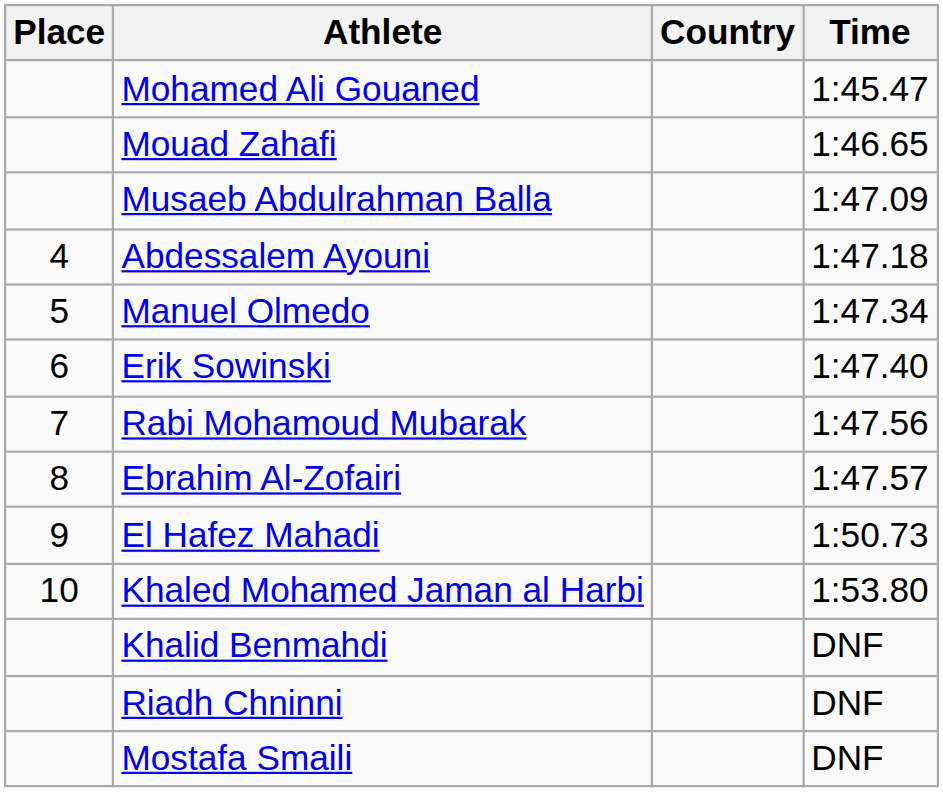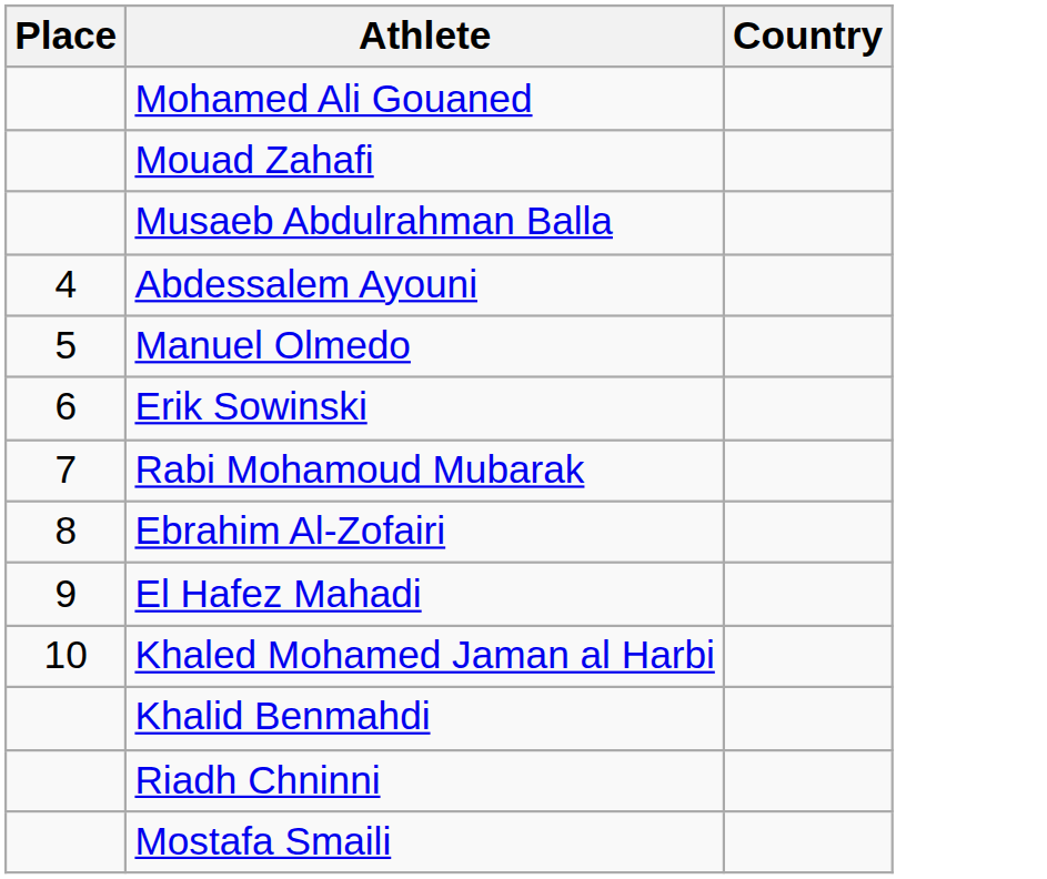 <table class="wikitable">
 <tr>
 <th>Place</th>
 <th>Athlete</th>
 <th>Country</th>
-<th>Time</th>
 </tr>
 <tr>
 <td align=center></td>
 <td><a href='#'>Mohamed Ali Gouaned</a></td>
 <td></td>
-<td>1:45.47</td>
 </tr>
 <tr>
 <td align=center></td>
 <td><a href='#'>Mouad Zahafi</a></td>
 <td></td>
-<td>1:46.65</td>
 </tr>
 <tr>
 <td align=center></td>
 <td><a href='#'>Musaeb Abdulrahman Balla</a></td>
 <td></td>
-<td>1:47.09</td>
 </tr>
 <tr>
 <td align=center>4</td>
 <td><a href='#'>Abdessalem Ayouni</a></td>
 <td></td>
-<td>1:47.18</td>
 </tr>
 <tr>
 <td align=center>5</td>
 <td><a href='#'>Manuel Olmedo</a></td>
 <td></td>
-<td>1:47.34</td>
 </tr>
 <tr>
 <td align=center>6</td>
 <td><a href='#'>Erik Sowinski</a></td>
 <td></td>
-<td>1:47.40</td>
 </tr>
 <tr>
 <td align=center>7</td>
 <td><a href='#'>Rabi Mohamoud Mubarak</a></td>
 <td></td>
-<td>1:47.56</td>
 </tr>
 <tr>
 <td align=center>8</td>
 <td><a href='#'>Ebrahim Al-Zofairi</a></td>
 <td></td>
-<td>1:47.57</td>
 </tr>
 <tr>
 <td align=center>9</td>
 <td><a href='#'>El Hafez Mahadi</a></td>
 <td></td>
-<td>1:50.73</td>
 </tr>
 <tr>
 <td align=center>10</td>
 <td><a href='#'>Khaled Mohamed Jaman al Harbi</a></td>
 <td></td>
-<td>1:53.80</td>
 </tr>
 <tr>
 <td align=center></td>
 <td><a href='#'>Khalid Benmahdi</a></td>
 <td></td>
-<td>DNF</td>
 </tr>
 <tr>
 <td align=center></td>
 <td><a href='#'>Riadh Chninni</a></td>
 <td></td>
-<td>DNF</td>
 </tr>
 <tr>
 <td align=center></td>
 <td><a href='#'>Mostafa Smaili</a></td>
 <td></td>
-<td>DNF</td>
 </tr>
 </table>
